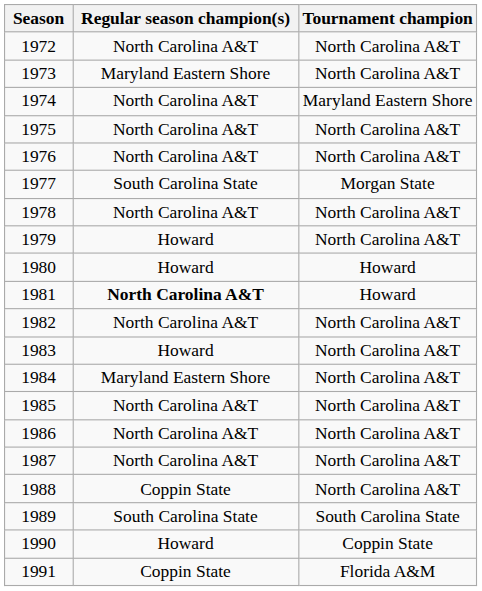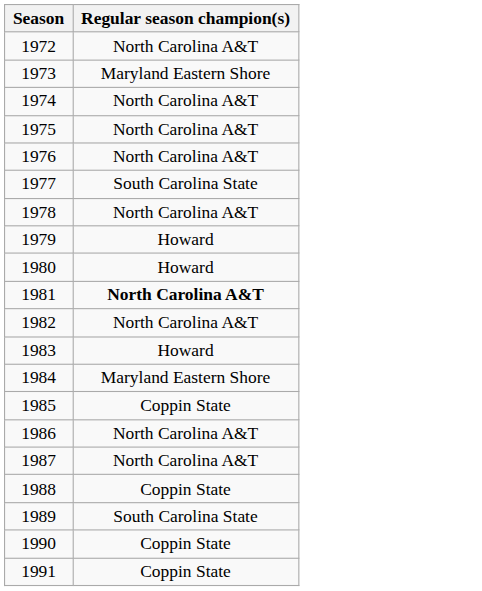 <table class="wikitable" style="text-align: center;">
 <tr>
 <th> Season </th>
 <th> Regular season champion(s) </th>
-<th>Tournament champion</th>
 </tr>
 <tr>
 <td>1972</td>
 <td>North Carolina A&T</td>
-<td> North Carolina A&T </td>
 </tr>
 <tr>
 <td>1973</td>
 <td>Maryland Eastern Shore</td>
-<td>North Carolina A&T</td>
 </tr>
 <tr>
 <td>1974</td>
 <td>North Carolina A&T</td>
-<td>Maryland Eastern Shore</td>
 </tr>
 <tr>
 <td>1975</td>
-<td>North Carolina A&T</td>
 <td>North Carolina A&T</td>
 </tr>
 <tr>
 <td>1976</td>
 <td>North Carolina A&T</td>
-<td>North Carolina A&T</td>
 </tr>
 <tr>
 <td>1977</td>
 <td>South Carolina State</td>
-<td>Morgan State</td>
 </tr>
 <tr>
 <td>1978</td>
-<td>North Carolina A&T</td>
 <td>North Carolina A&T</td>
 </tr>
 <tr>
 <td>1979</td>
 <td>Howard</td>
-<td>North Carolina A&T</td>
 </tr>
 <tr>
 <td>1980</td>
-<td>Howard</td>
 <td>Howard</td>
 </tr>
 <tr>
 <td>1981</td>
 <td><strong>North Carolina A&T</strong></td>
-<td>Howard</td>
 </tr>
 <tr>
 <td>1982</td>
-<td>North Carolina A&T</td>
 <td>North Carolina A&T</td>
 </tr>
 <tr>
 <td>1983</td>
 <td>Howard</td>
-<td>North Carolina A&T</td>
 </tr>
 <tr>
 <td>1984</td>
 <td>Maryland Eastern Shore</td>
-<td>North Carolina A&T</td>
 </tr>
 <tr>
 <td>1985</td>
-<td>North Carolina A&T</td>
-<td>North Carolina A&T</td>
+<td>Coppin State</td>
 </tr>
 <tr>
 <td>1986</td>
-<td>North Carolina A&T</td>
 <td>North Carolina A&T</td>
 </tr>
 <tr>
 <td>1987</td>
 <td>North Carolina A&T</td>
-<td>North Carolina A&T</td>
 </tr>
 <tr>
 <td>1988</td>
 <td>Coppin State</td>
-<td>North Carolina A&T</td>
 </tr>
 <tr>
 <td>1989</td>
 <td>South Carolina State</td>
-<td>South Carolina State</td>
 </tr>
 <tr>
 <td>1990</td>
-<td>Howard</td>
 <td>Coppin State</td>
 </tr>
 <tr>
 <td>1991</td>
 <td>Coppin State</td>
-<td>Florida A&M</td>
 </tr>
 </table>
